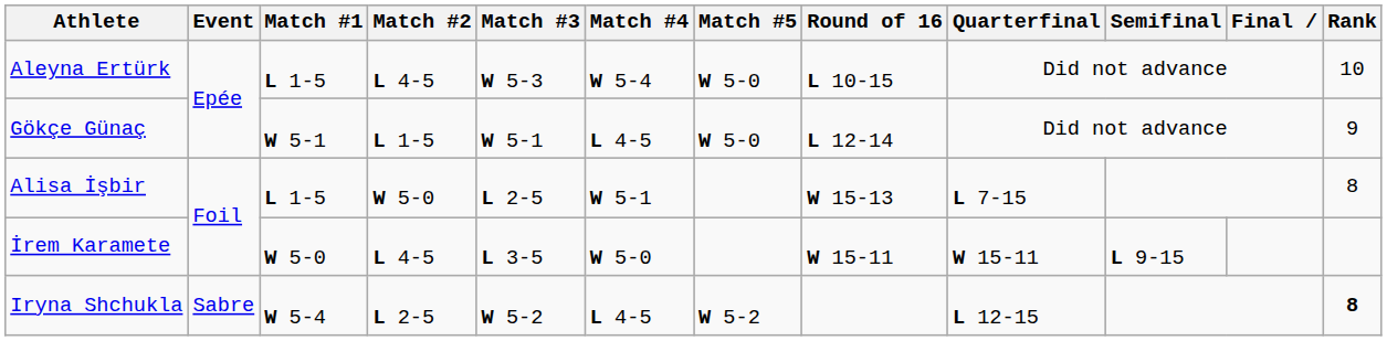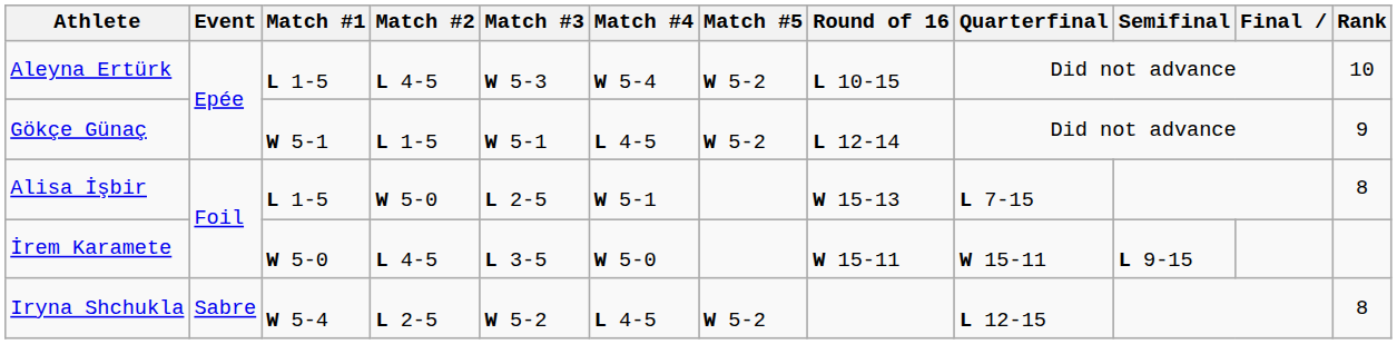 <table class=wikitable style="font-size:90%">
 <tr>
 <th>Athlete</th>
 <th>Event</th>
 <th>Match #1</th>
 <th>Match #2</th>
 <th>Match #3</th>
 <th>Match #4</th>
 <th>Match #5</th>
 <th>Round of 16</th>
 <th>Quarterfinal</th>
 <th>Semifinal</th>
 <th>Final / </th>
 <th>Rank</th>
 </tr>
 <tr>
 <td><a href='#'>Aleyna Ertürk</a></td>
 <td rowspan=2><a href='#'>Epée</a></td>
 <td><br><strong>L</strong> 1-5</td>
 <td><br><strong>L</strong> 4-5</td>
 <td><br><strong>W</strong> 5-3</td>
 <td><br><strong>W</strong> 5-4</td>
-<td><br><strong>W</strong> 5-0</td>
+<td><br><strong>W</strong> 5-2</td>
 <td><br><strong>L</strong> 10-15</td>
 <td colspan=3 align=center>Did not advance</td>
 <td align=center>10</td>
 </tr>
 <tr>
 <td><a href='#'>Gökçe Günaç</a></td>
 <td><br><strong>W</strong> 5-1</td>
 <td><br><strong>L</strong> 1-5</td>
 <td><br><strong>W</strong> 5-1</td>
 <td><br><strong>L</strong> 4-5</td>
-<td><br><strong>W</strong> 5-0</td>
+<td><br><strong>W</strong> 5-2</td>
 <td><br><strong>L</strong> 12-14</td>
 <td colspan=3 align=center>Did not advance</td>
 <td align=center>9</td>
 </tr>
 <tr>
 <td><a href='#'>Alisa İşbir</a></td>
 <td rowspan=2><a href='#'>Foil</a></td>
 <td><br><strong>L</strong> 1-5</td>
 <td><br><strong>W</strong> 5-0</td>
 <td><br><strong>L</strong> 2-5</td>
 <td><br><strong>W</strong> 5-1</td>
 <td></td>
 <td><br><strong>W</strong> 15-13</td>
 <td><br><strong>L</strong> 7-15</td>
 <td colspan=2 align=center></td>
 <td align=center>8</td>
 </tr>
 <tr>
 <td><a href='#'>İrem Karamete</a></td>
 <td><br><strong>W</strong> 5-0</td>
 <td><br><strong>L</strong> 4-5</td>
 <td><br><strong>L</strong> 3-5</td>
 <td><br><strong>W</strong> 5-0</td>
 <td></td>
 <td><br><strong>W</strong> 15-11</td>
 <td><br><strong>W</strong> 15-11</td>
 <td><br><strong>L</strong> 9-15</td>
 <td></td>
 <td align=center></td>
 </tr>
 <tr>
 <td><a href='#'>Iryna Shchukla</a></td>
 <td><a href='#'>Sabre</a></td>
 <td><br><strong>W</strong> 5-4</td>
 <td><br><strong>L</strong> 2-5</td>
 <td><br><strong>W</strong> 5-2</td>
 <td><br><strong>L</strong> 4-5</td>
 <td><br><strong>W</strong> 5-2</td>
 <td></td>
 <td><br><strong>L</strong> 12-15</td>
 <td colspan=2 align=center></td>
-<td align=center><strong>8</strong></td>
+<td align=center>8</td>
 </tr>
 </table>
